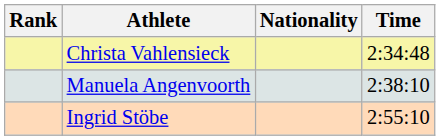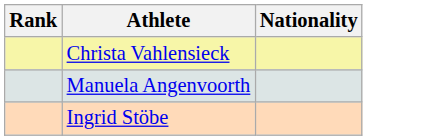 <table class="wikitable sortable">
 <tr>
 <th>Rank</th>
 <th>Athlete</th>
 <th>Nationality</th>
-<th>Time</th>
 </tr>
 <tr bgcolor="#F7F6A8">
 <td align=center></td>
 <td><a href='#'>Christa Vahlensieck</a></td>
 <td></td>
-<td>2:34:48</td>
 </tr>
 <tr bgcolor="#DCE5E5">
 <td align=center></td>
 <td><a href='#'>Manuela Angenvoorth</a></td>
 <td></td>
-<td>2:38:10</td>
 </tr>
 <tr bgcolor="#FFDAB9">
 <td align=center></td>
 <td><a href='#'>Ingrid Stöbe</a></td>
 <td></td>
-<td>2:55:10</td>
 </tr>
 </table>
